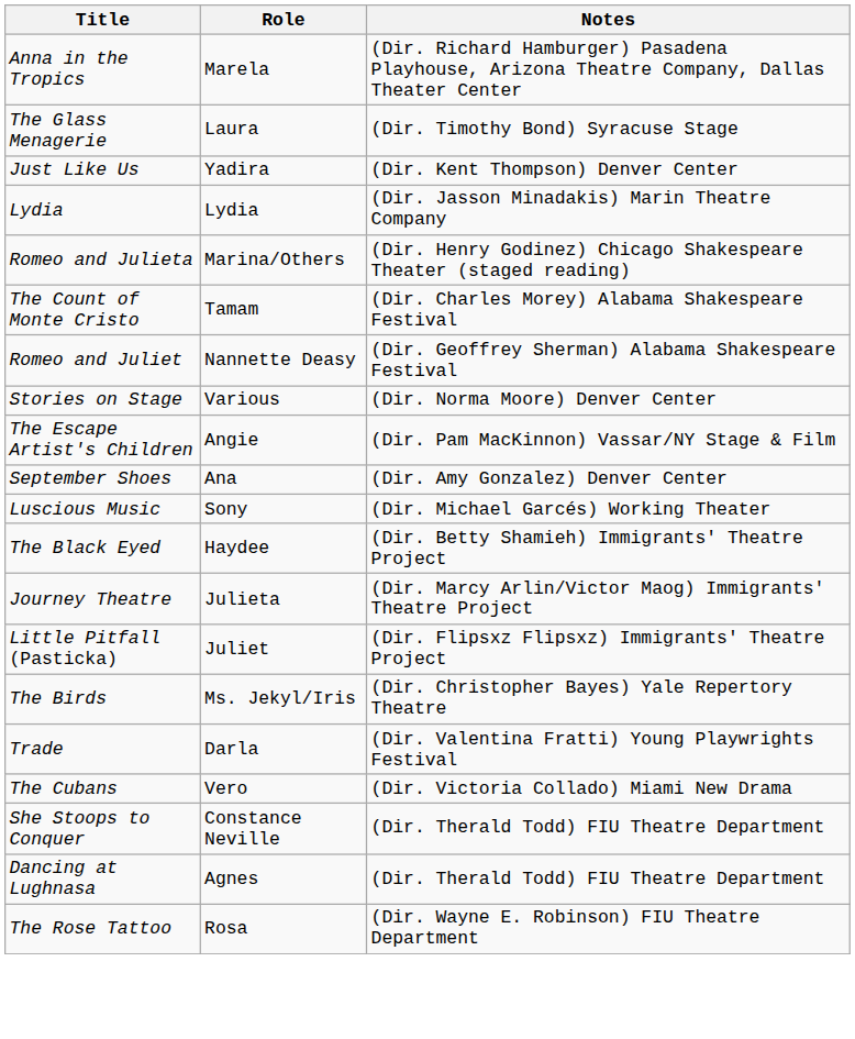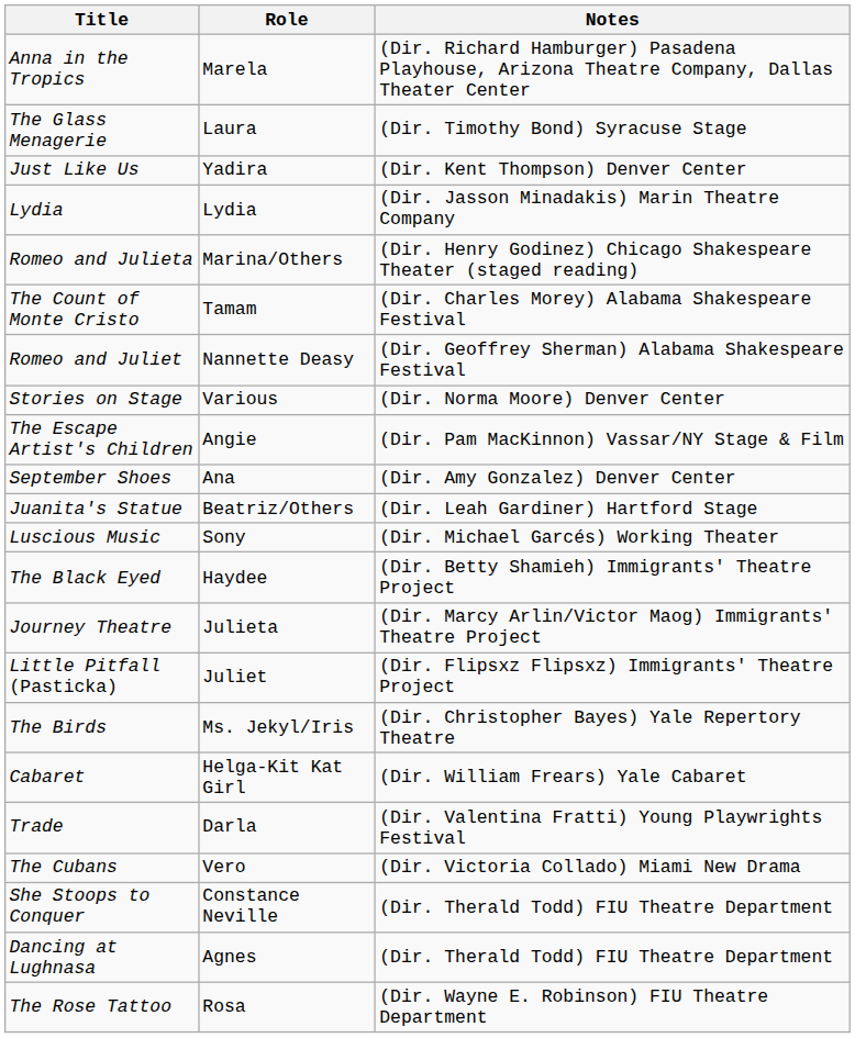 <table class="wikitable">
 <tr>
 <th>Title</th>
 <th>Role</th>
 <th>Notes</th>
 </tr>
 <tr>
 <td><em>Anna in the Tropics</em></td>
 <td>Marela</td>
 <td>(Dir. Richard Hamburger) Pasadena Playhouse, Arizona Theatre Company, Dallas Theater Center</td>
 </tr>
 <tr>
 <td><em>The Glass Menagerie</em></td>
 <td>Laura</td>
 <td>(Dir. Timothy Bond) Syracuse Stage</td>
 </tr>
 <tr>
 <td><em>Just Like Us</em></td>
 <td>Yadira</td>
 <td>(Dir. Kent Thompson) Denver Center</td>
 </tr>
 <tr>
 <td><em>Lydia</em></td>
 <td>Lydia</td>
 <td>(Dir. Jasson Minadakis) Marin Theatre Company</td>
 </tr>
 <tr>
 <td><em>Romeo and Julieta</em></td>
 <td>Marina/Others</td>
 <td>(Dir. Henry Godinez) Chicago Shakespeare Theater (staged reading)</td>
 </tr>
 <tr>
 <td><em>The Count of Monte Cristo</em></td>
 <td>Tamam</td>
 <td>(Dir. Charles Morey) Alabama Shakespeare Festival</td>
 </tr>
 <tr>
 <td><em>Romeo and Juliet</em></td>
 <td>Nannette Deasy</td>
 <td>(Dir. Geoffrey Sherman) Alabama Shakespeare Festival</td>
 </tr>
 <tr>
 <td><em>Stories on Stage</em></td>
 <td>Various</td>
 <td>(Dir. Norma Moore) Denver Center</td>
 </tr>
 <tr>
 <td><em>The Escape Artist's Children</em></td>
 <td>Angie</td>
 <td>(Dir. Pam MacKinnon) Vassar/NY Stage & Film</td>
 </tr>
 <tr>
 <td><em>September Shoes</em></td>
 <td>Ana</td>
 <td>(Dir. Amy Gonzalez) Denver Center</td>
 </tr>
 <tr>
+<td><em>Juanita's Statue</em></td>
+<td>Beatriz/Others</td>
+<td>(Dir. Leah Gardiner) Hartford Stage</td>
+</tr>
+<tr>
 <td><em>Luscious Music</em></td>
 <td>Sony</td>
 <td>(Dir. Michael Garcés) Working Theater</td>
 </tr>
 <tr>
 <td><em>The Black Eyed</em></td>
 <td>Haydee</td>
 <td>(Dir. Betty Shamieh) Immigrants' Theatre Project</td>
 </tr>
 <tr>
 <td><em>Journey Theatre</em></td>
 <td>Julieta</td>
 <td>(Dir. Marcy Arlin/Victor Maog) Immigrants' Theatre Project</td>
 </tr>
 <tr>
 <td><em>Little Pitfall </em> (Pasticka)</td>
 <td>Juliet</td>
 <td>(Dir. Flipsxz Flipsxz) Immigrants' Theatre Project</td>
 </tr>
 <tr>
 <td><em>The Birds</em></td>
 <td>Ms. Jekyl/Iris</td>
 <td>(Dir. Christopher Bayes) Yale Repertory Theatre</td>
+</tr>
+<tr>
+<td><em>Cabaret</em></td>
+<td>Helga-Kit Kat Girl</td>
+<td>(Dir. William Frears) Yale Cabaret</td>
 </tr>
 <tr>
 <td><em>Trade</em></td>
 <td>Darla</td>
 <td>(Dir. Valentina Fratti) Young Playwrights Festival</td>
 </tr>
 <tr>
 <td><em>The Cubans</em></td>
 <td>Vero</td>
 <td>(Dir. Victoria Collado) Miami New Drama</td>
 </tr>
 <tr>
 <td><em>She Stoops to Conquer</em></td>
 <td>Constance Neville</td>
 <td>(Dir. Therald Todd) FIU Theatre Department</td>
 </tr>
 <tr>
 <td><em>Dancing at Lughnasa</em></td>
 <td>Agnes</td>
 <td>(Dir. Therald Todd) FIU Theatre Department</td>
 </tr>
 <tr>
 <td><em>The Rose Tattoo</em></td>
 <td>Rosa</td>
 <td>(Dir. Wayne E. Robinson) FIU Theatre Department</td>
 </tr>
 </table>
